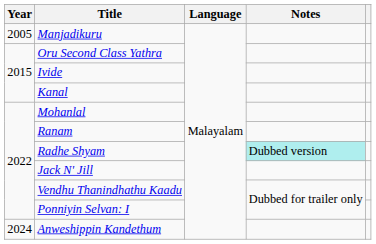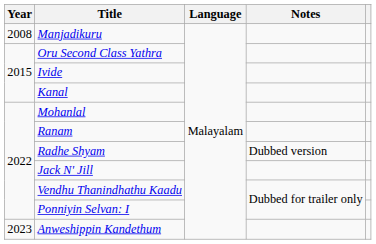 <table class="wikitable sortable">
 <tr>
 <th scope="col">Year</th>
 <th scope="col">Title</th>
 <th scope="col">Language</th>
 <th scope="col" class="unsortable">Notes</th>
 <th></th>
 </tr>
 <tr>
-<td>2005</td>
+<td>2008</td>
 <td><em><a href='#'>Manjadikuru</a></em></td>
 <td rowspan="12">Malayalam</td>
 <td></td>
 <td></td>
 </tr>
 <tr>
 <td rowspan="3">2015</td>
 <td><em><a href='#'>Oru Second Class Yathra</a></em></td>
 <td></td>
 <td></td>
 </tr>
 <tr>
 <td><em><a href='#'>Ivide</a></em></td>
 <td></td>
 <td></td>
 </tr>
 <tr>
 <td><em><a href='#'>Kanal</a></em></td>
 <td></td>
 <td></td>
 </tr>
 <tr>
 <td rowspan="6">2022</td>
 <td><em><a href='#'>Mohanlal</a></em></td>
 <td></td>
 <td></td>
 </tr>
 <tr>
 <td><em><a href='#'>Ranam</a></em></td>
 <td></td>
 <td></td>
 </tr>
 <tr>
 <td><em><a href='#'>Radhe Shyam</a></em></td>
-<td style="background: paleturquoise;">Dubbed version</td>
+<td>Dubbed version</td>
 <td></td>
 </tr>
 <tr>
 <td><em><a href='#'>Jack N' Jill</a></em></td>
 <td></td>
 <td></td>
 </tr>
 <tr>
 <td><em><a href='#'>Vendhu Thanindhathu Kaadu</a></em></td>
 <td rowspan="2">Dubbed for trailer only</td>
 <td></td>
 </tr>
 <tr>
 <td><em><a href='#'>Ponniyin Selvan: I</a></em></td>
 <td></td>
 </tr>
 <tr>
-<td>2024</td>
+<td>2023</td>
 <td><em><a href='#'>Anweshippin Kandethum</a></em></td>
 <td></td>
 <td></td>
 </tr>
 </table>
